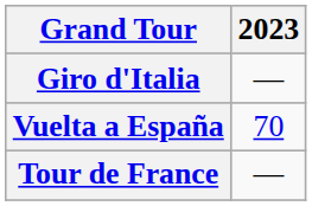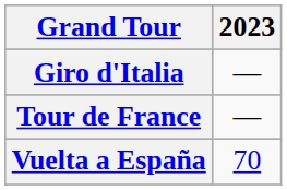 <table class="wikitable plainrowheaders">
 <tr>
 <th scope="col"><a href='#'>Grand Tour</a></th>
 <th scope="col">2023</th>
 </tr>
 <tr style="text-align:center;">
 <th scope="row"> <a href='#'>Giro d'Italia</a></th>
 <td>—</td>
 </tr>
 <tr style="text-align:center;">
+<th scope="row"> <a href='#'>Tour de France</a></th>
+<td>—</td>
+</tr>
+<tr style="text-align:center;">
 <th scope="row"> <a href='#'>Vuelta a España</a></th>
 <td><a href='#'>70</a></td>
 </tr>
-<tr style="text-align:center;">
-<th scope="row"> <a href='#'>Tour de France</a></th>
-<td>—</td>
-</tr>
 </table>
